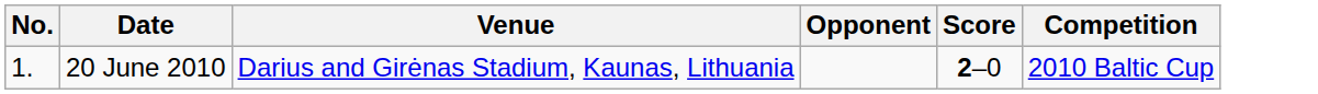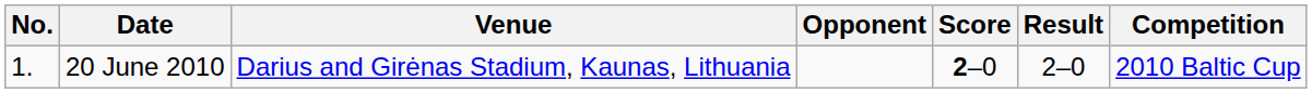 <table class="wikitable">
 <tr>
 <th>No.</th>
 <th>Date</th>
 <th>Venue</th>
 <th>Opponent</th>
 <th>Score</th>
+<th>Result</th>
 <th>Competition</th>
 </tr>
 <tr>
 <td>1.</td>
 <td>20 June 2010</td>
 <td><a href='#'>Darius and Girėnas Stadium</a>, <a href='#'>Kaunas</a>, <a href='#'>Lithuania</a></td>
 <td></td>
 <td align=center><strong>2</strong>–0</td>
+<td align=center>2–0</td>
 <td><a href='#'>2010 Baltic Cup</a></td>
 </tr>
 </table>
